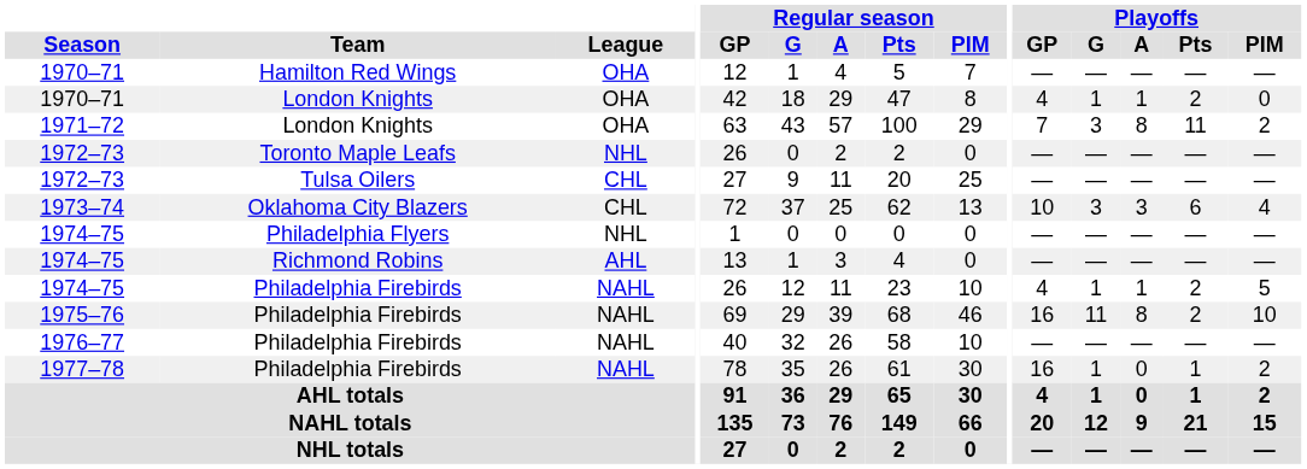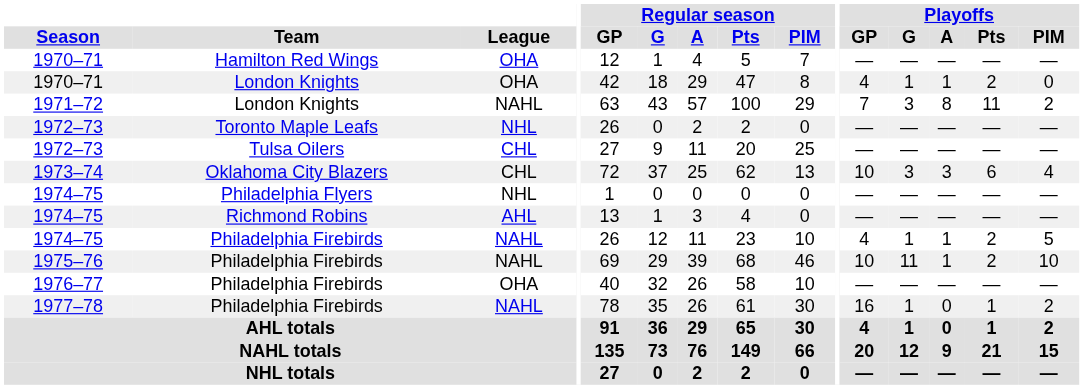 <table border="0" cellpadding="1" cellspacing="0" style="text-align:center; width:60em">
 <tr bgcolor="#e0e0e0">
 <th colspan="3" bgcolor="#ffffff"></th>
 <th rowspan="100" bgcolor="#ffffff"></th>
 <th colspan="5"><a href='#'>Regular season</a></th>
 <th rowspan="100" bgcolor="#ffffff"></th>
 <th colspan="5"><a href='#'>Playoffs</a></th>
 </tr>
 <tr bgcolor="#e0e0e0">
 <th><a href='#'>Season</a></th>
 <th>Team</th>
 <th>League</th>
 <th>GP</th>
 <th><a href='#'>G</a></th>
 <th><a href='#'>A</a></th>
 <th><a href='#'>Pts</a></th>
 <th><a href='#'>PIM</a></th>
 <th>GP</th>
 <th>G</th>
 <th>A</th>
 <th>Pts</th>
 <th>PIM</th>
 </tr>
 <tr>
 <td><a href='#'>1970–71</a></td>
 <td><a href='#'>Hamilton Red Wings</a></td>
 <td><a href='#'>OHA</a></td>
 <td>12</td>
 <td>1</td>
 <td>4</td>
 <td>5</td>
 <td>7</td>
 <td>—</td>
 <td>—</td>
 <td>—</td>
 <td>—</td>
 <td>—</td>
 </tr>
 <tr bgcolor="#f0f0f0">
 <td>1970–71</td>
 <td><a href='#'>London Knights</a></td>
 <td>OHA</td>
 <td>42</td>
 <td>18</td>
 <td>29</td>
 <td>47</td>
 <td>8</td>
 <td>4</td>
 <td>1</td>
 <td>1</td>
 <td>2</td>
 <td>0</td>
 </tr>
 <tr>
 <td><a href='#'>1971–72</a></td>
 <td>London Knights</td>
-<td>OHA</td>
+<td>NAHL</td>
 <td>63</td>
 <td>43</td>
 <td>57</td>
 <td>100</td>
 <td>29</td>
 <td>7</td>
 <td>3</td>
 <td>8</td>
 <td>11</td>
 <td>2</td>
 </tr>
 <tr bgcolor="#f0f0f0">
 <td><a href='#'>1972–73</a></td>
 <td><a href='#'>Toronto Maple Leafs</a></td>
 <td><a href='#'>NHL</a></td>
 <td>26</td>
 <td>0</td>
 <td>2</td>
 <td>2</td>
 <td>0</td>
 <td>—</td>
 <td>—</td>
 <td>—</td>
 <td>—</td>
 <td>—</td>
 </tr>
 <tr>
 <td><a href='#'>1972–73</a></td>
 <td><a href='#'>Tulsa Oilers</a></td>
 <td><a href='#'>CHL</a></td>
 <td>27</td>
 <td>9</td>
 <td>11</td>
 <td>20</td>
 <td>25</td>
 <td>—</td>
 <td>—</td>
 <td>—</td>
 <td>—</td>
 <td>—</td>
 </tr>
 <tr bgcolor="#f0f0f0">
 <td><a href='#'>1973–74</a></td>
 <td><a href='#'>Oklahoma City Blazers</a></td>
 <td>CHL</td>
 <td>72</td>
 <td>37</td>
 <td>25</td>
 <td>62</td>
 <td>13</td>
 <td>10</td>
 <td>3</td>
 <td>3</td>
 <td>6</td>
 <td>4</td>
 </tr>
 <tr>
 <td><a href='#'>1974–75</a></td>
 <td><a href='#'>Philadelphia Flyers</a></td>
 <td>NHL</td>
 <td>1</td>
 <td>0</td>
 <td>0</td>
 <td>0</td>
 <td>0</td>
 <td>—</td>
 <td>—</td>
 <td>—</td>
 <td>—</td>
 <td>—</td>
 </tr>
 <tr bgcolor="#f0f0f0">
 <td><a href='#'>1974–75</a></td>
 <td><a href='#'>Richmond Robins</a></td>
 <td><a href='#'>AHL</a></td>
 <td>13</td>
 <td>1</td>
 <td>3</td>
 <td>4</td>
 <td>0</td>
 <td>—</td>
 <td>—</td>
 <td>—</td>
 <td>—</td>
 <td>—</td>
 </tr>
 <tr>
 <td><a href='#'>1974–75</a></td>
 <td><a href='#'>Philadelphia Firebirds</a></td>
 <td><a href='#'>NAHL</a></td>
 <td>26</td>
 <td>12</td>
 <td>11</td>
 <td>23</td>
 <td>10</td>
 <td>4</td>
 <td>1</td>
 <td>1</td>
 <td>2</td>
 <td>5</td>
 </tr>
 <tr bgcolor="#f0f0f0">
 <td><a href='#'>1975–76</a></td>
 <td>Philadelphia Firebirds</td>
 <td>NAHL</td>
 <td>69</td>
 <td>29</td>
 <td>39</td>
 <td>68</td>
 <td>46</td>
-<td>16</td>
+<td>10</td>
 <td>11</td>
-<td>8</td>
+<td>1</td>
 <td>2</td>
 <td>10</td>
 </tr>
 <tr>
 <td><a href='#'>1976–77</a></td>
 <td>Philadelphia Firebirds</td>
-<td>NAHL</td>
+<td>OHA</td>
 <td>40</td>
 <td>32</td>
 <td>26</td>
 <td>58</td>
 <td>10</td>
 <td>—</td>
 <td>—</td>
 <td>—</td>
 <td>—</td>
 <td>—</td>
 </tr>
 <tr bgcolor="#f0f0f0">
 <td><a href='#'>1977–78</a></td>
 <td>Philadelphia Firebirds</td>
 <td><a href='#'>NAHL</a></td>
 <td>78</td>
 <td>35</td>
 <td>26</td>
 <td>61</td>
 <td>30</td>
 <td>16</td>
 <td>1</td>
 <td>0</td>
 <td>1</td>
 <td>2</td>
 </tr>
 <tr bgcolor="#e0e0e0">
 <th colspan="3">AHL totals</th>
 <th>91</th>
 <th>36</th>
 <th>29</th>
 <th>65</th>
 <th>30</th>
 <th>4</th>
 <th>1</th>
 <th>0</th>
 <th>1</th>
 <th>2</th>
 </tr>
 <tr bgcolor="#e0e0e0">
 <th colspan="3">NAHL totals</th>
 <th>135</th>
 <th>73</th>
 <th>76</th>
 <th>149</th>
 <th>66</th>
 <th>20</th>
 <th>12</th>
 <th>9</th>
 <th>21</th>
 <th>15</th>
 </tr>
 <tr bgcolor="#e0e0e0">
 <th colspan="3">NHL totals</th>
 <th>27</th>
 <th>0</th>
 <th>2</th>
 <th>2</th>
 <th>0</th>
 <th>—</th>
 <th>—</th>
 <th>—</th>
 <th>—</th>
 <th>—</th>
 </tr>
 </table>
